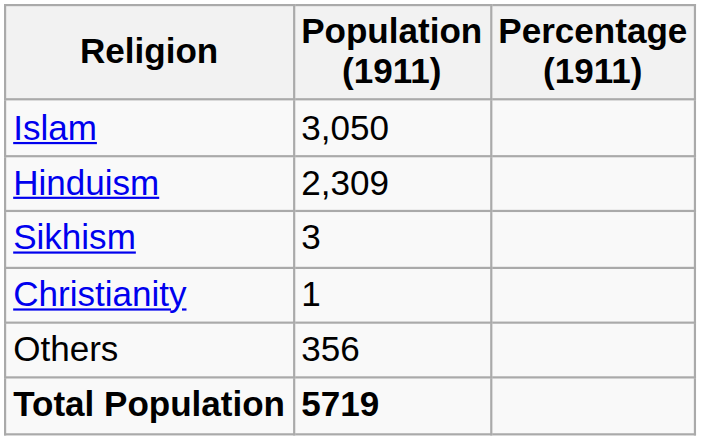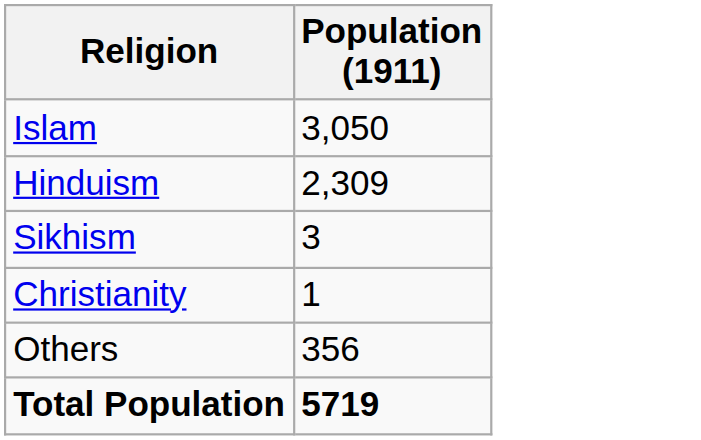 <table class="wikitable sortable">
 <tr>
 <th>Religion</th>
 <th>Population<br>(1911)</th>
-<th>Percentage<br>(1911)</th>
 </tr>
 <tr>
 <td><a href='#'>Islam</a> </td>
 <td>3,050</td>
-<td></td>
 </tr>
 <tr>
 <td><a href='#'>Hinduism</a> </td>
 <td>2,309</td>
-<td></td>
 </tr>
 <tr>
 <td><a href='#'>Sikhism</a> </td>
 <td>3</td>
-<td></td>
 </tr>
 <tr>
 <td><a href='#'>Christianity</a> </td>
 <td>1</td>
-<td></td>
 </tr>
 <tr>
 <td>Others </td>
 <td>356</td>
-<td></td>
 </tr>
 <tr>
 <td><strong>Total Population</strong></td>
 <td><strong>5719</strong></td>
-<td><strong></strong></td>
 </tr>
 </table>
